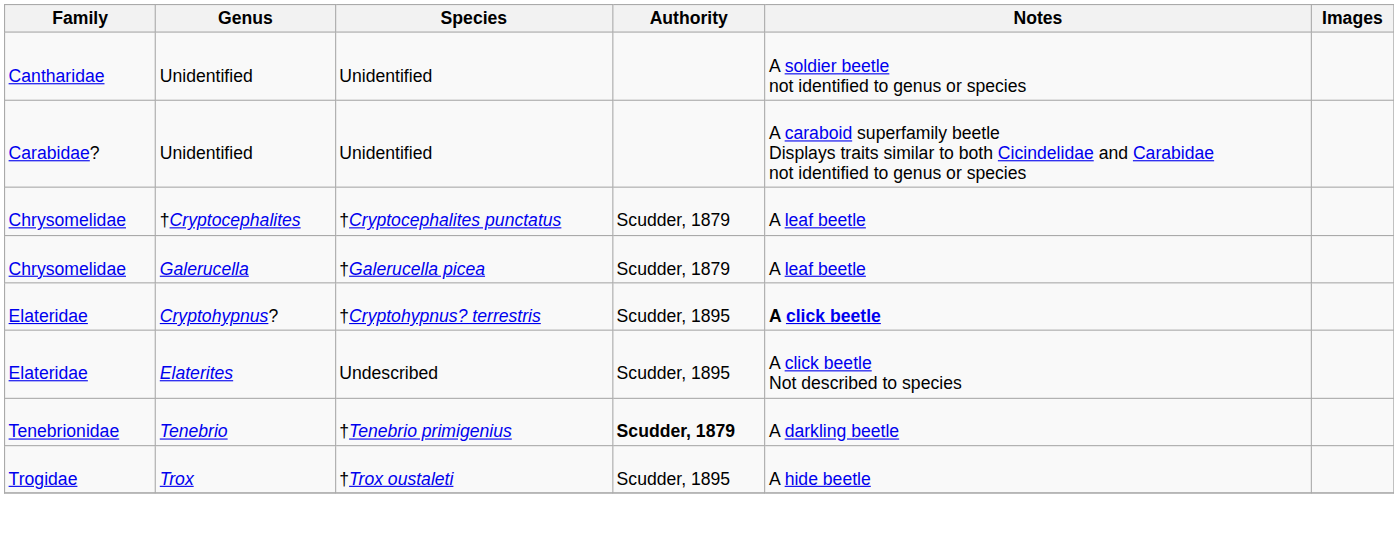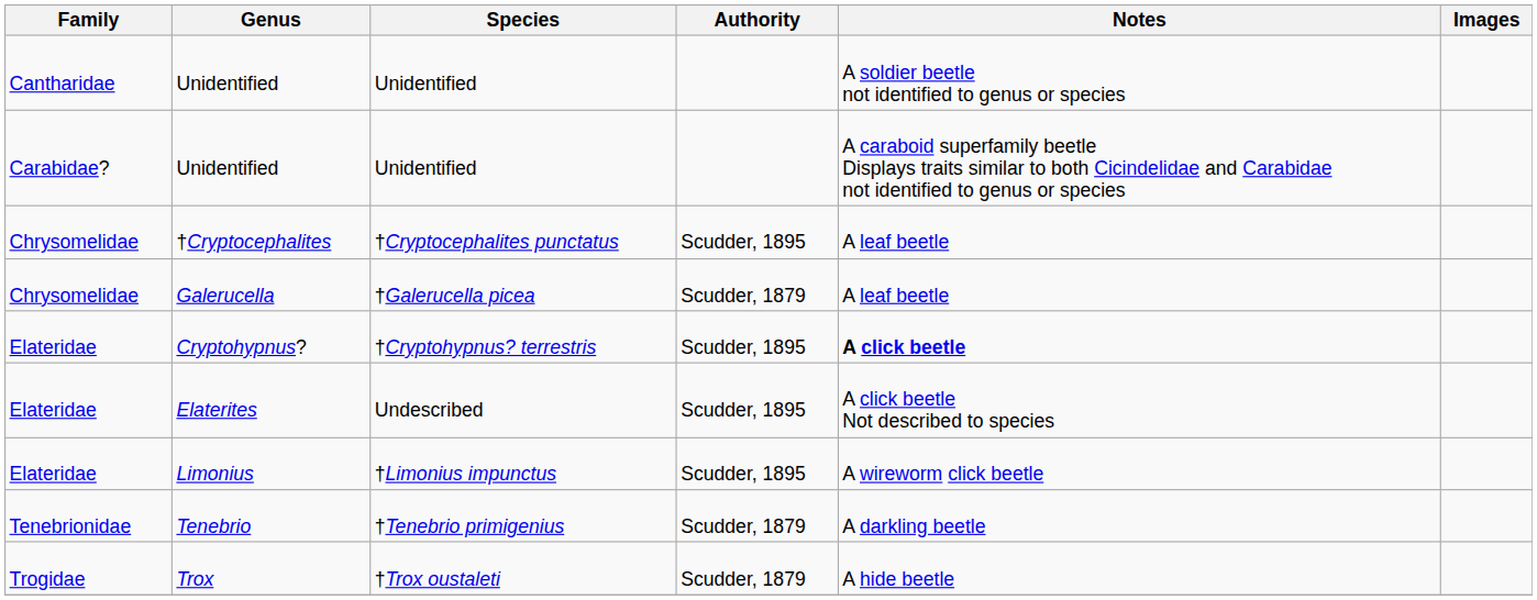 <table class="wikitable sortable"  style="margin:auto; width:100%;">
 <tr>
 <th>Family</th>
 <th>Genus</th>
 <th>Species</th>
 <th>Authority</th>
 <th>Notes</th>
 <th>Images</th>
 </tr>
 <tr>
 <td><br><a href='#'>Cantharidae</a></td>
 <td><br>Unidentified</td>
 <td><br>Unidentified</td>
 <td></td>
 <td><br>A <a href='#'>soldier beetle</a><br> not identified to genus or species</td>
 <td></td>
 </tr>
 <tr>
 <td><br><a href='#'>Carabidae</a>?</td>
 <td><br>Unidentified</td>
 <td><br>Unidentified</td>
 <td></td>
 <td><br>A <a href='#'>caraboid</a> superfamily beetle<br>Displays traits similar to both <a href='#'>Cicindelidae</a> and <a href='#'>Carabidae</a><br> not identified to genus or species</td>
 <td></td>
 </tr>
 <tr>
 <td><br><a href='#'>Chrysomelidae</a></td>
 <td><br>†<em><a href='#'>Cryptocephalites</a></em></td>
 <td><br>†<em><a href='#'>Cryptocephalites punctatus</a></em></td>
-<td><br>Scudder, 1879</td>
+<td><br>Scudder, 1895</td>
 <td><br>A <a href='#'>leaf beetle</a></td>
 <td><br></td>
 </tr>
 <tr>
 <td><br><a href='#'>Chrysomelidae</a></td>
 <td><br><em><a href='#'>Galerucella</a></em></td>
 <td><br>†<em><a href='#'>Galerucella picea</a></em></td>
 <td><br>Scudder, 1879</td>
 <td><br>A <a href='#'>leaf beetle</a></td>
 <td><br></td>
 </tr>
 <tr>
 <td><br><a href='#'>Elateridae</a></td>
 <td><br><em><a href='#'>Cryptohypnus</a></em>?</td>
 <td><br>†<em><a href='#'>Cryptohypnus? terrestris</a></em></td>
 <td><br>Scudder, 1895</td>
 <td><strong><br>A <a href='#'>click beetle</a></strong></td>
 <td><br></td>
 </tr>
 <tr>
 <td><br><a href='#'>Elateridae</a></td>
 <td><br><em><a href='#'>Elaterites</a></em></td>
 <td><br>Undescribed</td>
 <td><br>Scudder, 1895</td>
 <td><br>A <a href='#'>click beetle</a> <br> Not described to species</td>
 <td><br></td>
 </tr>
 <tr>
+<td><br><a href='#'>Elateridae</a></td>
+<td><br><em><a href='#'>Limonius</a></em></td>
+<td><br>†<em><a href='#'>Limonius impunctus</a></em></td>
+<td><br>Scudder, 1895</td>
+<td><br>A <a href='#'>wireworm</a> <a href='#'>click beetle</a></td>
+<td><br></td>
+</tr>
+<tr>
 <td><br><a href='#'>Tenebrionidae</a></td>
 <td><br><em><a href='#'>Tenebrio</a></em></td>
 <td><br>†<em><a href='#'>Tenebrio primigenius</a></em></td>
-<td><strong><br>Scudder, 1879</strong></td>
+<td><br>Scudder, 1879</td>
 <td><br>A <a href='#'>darkling beetle</a></td>
 <td><br></td>
 </tr>
 <tr>
 <td><br><a href='#'>Trogidae</a></td>
 <td><br><em><a href='#'>Trox</a></em></td>
 <td><br>†<em><a href='#'>Trox oustaleti</a></em></td>
-<td><br>Scudder, 1895</td>
+<td><br>Scudder, 1879</td>
 <td><br>A <a href='#'>hide beetle</a></td>
 <td><br></td>
 </tr>
 <tr>
 </tr>
 </table>
